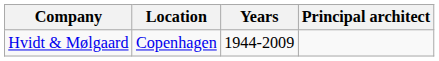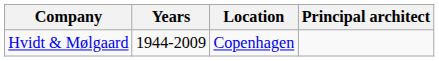 <table class="wikitable sortable">
 <tr>
 <th>Company</th>
+<th>Years</th>
 <th>Location</th>
-<th>Years</th>
 <th>Principal architect</th>
 </tr>
 <tr>
 <td><a href='#'>Hvidt & Mølgaard</a></td>
+<td>1944-2009</td>
 <td><a href='#'>Copenhagen</a></td>
-<td>1944-2009</td>
 <td></td>
 </tr>
 </table>
